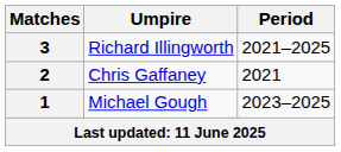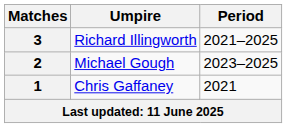 <table class="wikitable sortable">
 <tr>
 <th>Matches</th>
 <th>Umpire</th>
 <th>Period</th>
 </tr>
 <tr>
 <th>3</th>
 <td> <a href='#'>Richard Illingworth</a></td>
 <td>2021–2025</td>
 </tr>
 <tr>
 <th>2</th>
-<td> <a href='#'>Chris Gaffaney</a></td>
-<td>2021</td>
+<td> <a href='#'>Michael Gough</a></td>
+<td>2023–2025</td>
 </tr>
 <tr>
 <th>1</th>
-<td> <a href='#'>Michael Gough</a></td>
-<td>2023–2025</td>
+<td> <a href='#'>Chris Gaffaney</a></td>
+<td>2021</td>
 </tr>
 <tr>
 <th colspan=5><small>Last updated: 11 June 2025</small></th>
 </tr>
 </table>
